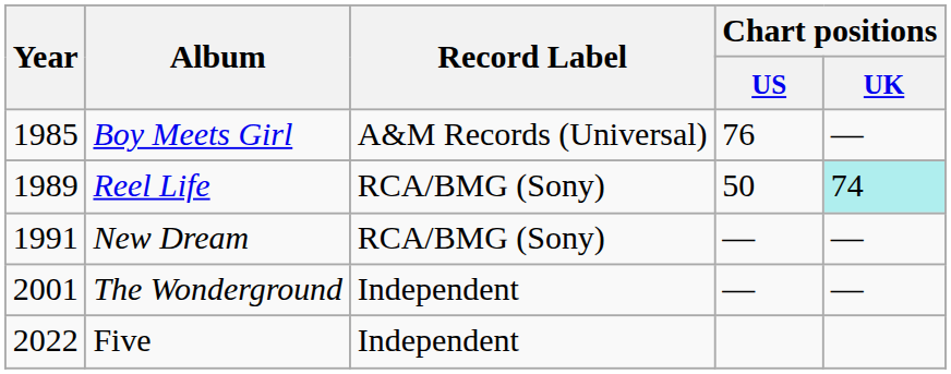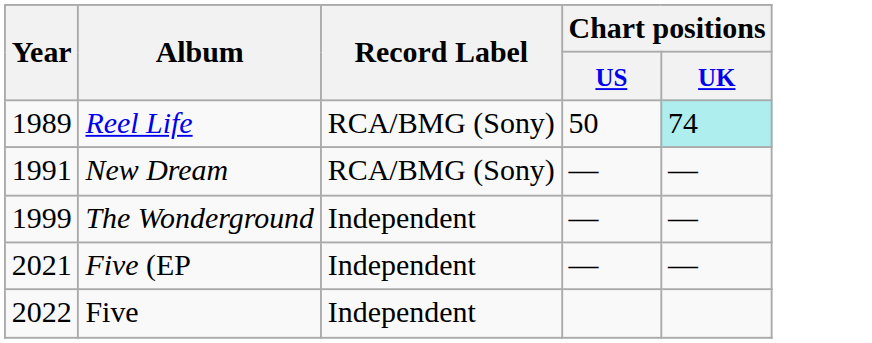 <table class="wikitable">
 <tr>
 <th rowspan="2">Year</th>
 <th rowspan="2">Album</th>
 <th rowspan="2">Record Label</th>
 <th colspan="2">Chart positions</th>
 </tr>
 <tr>
 <th><small><a href='#'>US</a></small></th>
 <th><small><a href='#'>UK</a></small></th>
-</tr>
-<tr>
-<td>1985</td>
-<td><em><a href='#'>Boy Meets Girl</a></em></td>
-<td>A&M Records (Universal)</td>
-<td>76</td>
-<td>—</td>
 </tr>
 <tr>
 <td>1989</td>
 <td><em><a href='#'>Reel Life</a></em></td>
 <td>RCA/BMG (Sony)</td>
 <td>50</td>
 <td style="background: paleturquoise;">74</td>
 </tr>
 <tr>
 <td>1991</td>
 <td><em>New Dream</em></td>
 <td>RCA/BMG (Sony)</td>
 <td>—</td>
 <td>—</td>
 </tr>
 <tr>
-<td>2001</td>
+<td>1999</td>
 <td><em>The Wonderground</em></td>
+<td>Independent</td>
+<td>—</td>
+<td>—</td>
+</tr>
+<tr>
+<td>2021</td>
+<td><em>Five</em> (EP</td>
 <td>Independent</td>
 <td>—</td>
 <td>—</td>
 </tr>
 <tr>
 <td>2022</td>
 <td>Five</td>
 <td>Independent</td>
 <td></td>
 <td></td>
 </tr>
 </table>
